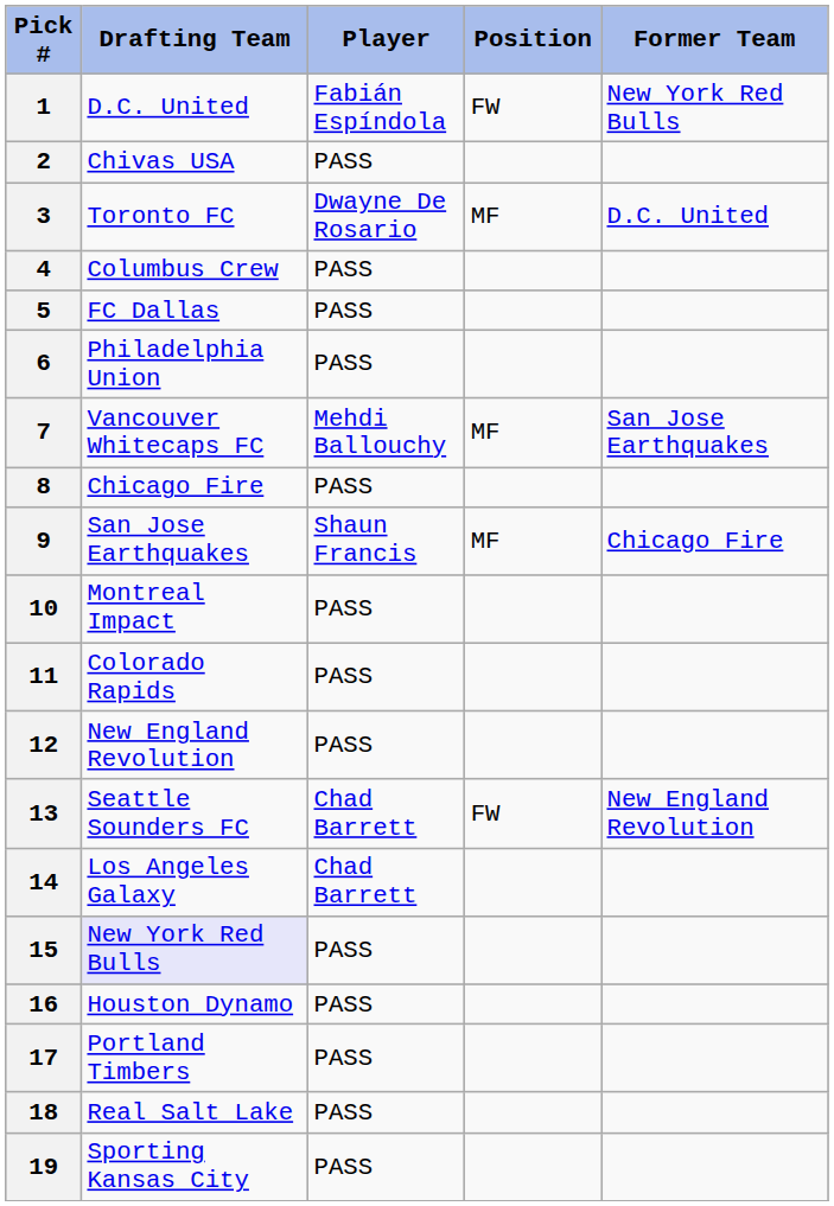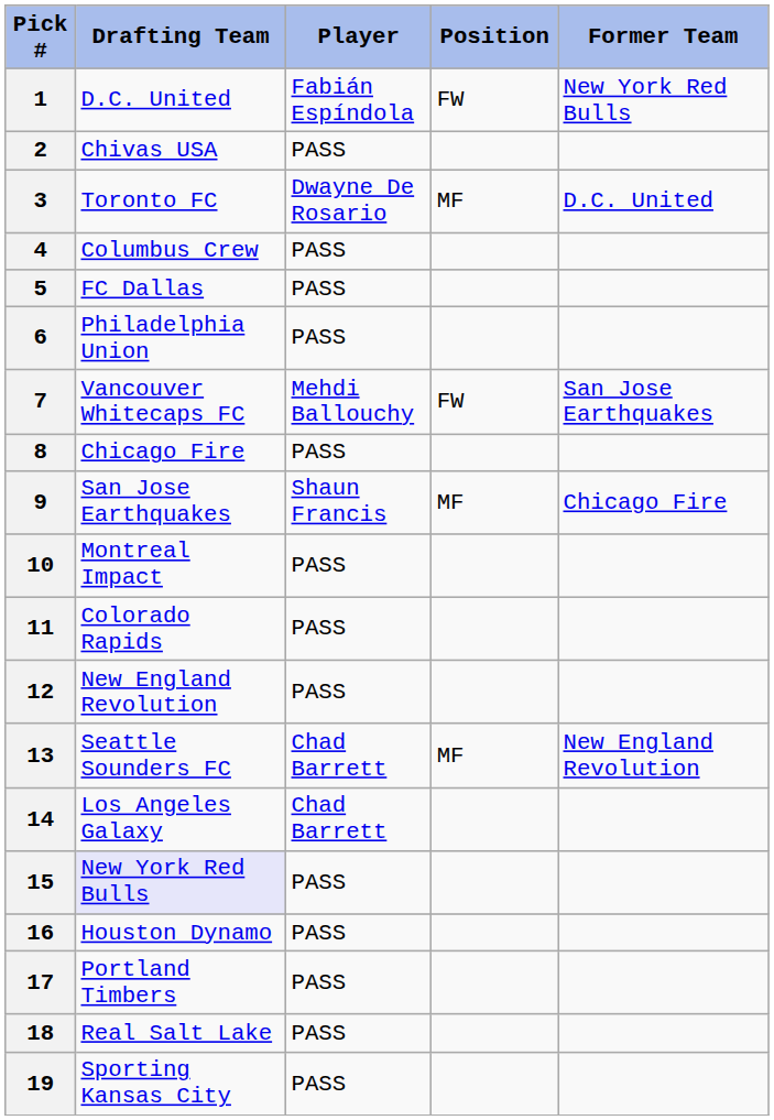 <table class="wikitable sortable" style="width: 70%">
 <tr>
 <th style="background:#A8BDEC;" width=6%>Pick #</th>
 <th width=25% style="background:#A8BDEC;">Drafting Team</th>
 <th width=15% style="background:#A8BDEC;">Player</th>
 <th width=8% style="background:#A8BDEC;">Position</th>
 <th width=25% style="background:#A8BDEC;">Former Team</th>
 </tr>
 <tr>
 <th>1</th>
 <td><a href='#'>D.C. United</a></td>
 <td><a href='#'>Fabián Espíndola</a></td>
 <td>FW</td>
 <td><a href='#'>New York Red Bulls</a></td>
 </tr>
 <tr>
 <th>2</th>
 <td><a href='#'>Chivas USA</a></td>
 <td>PASS</td>
 <td></td>
 <td></td>
 </tr>
 <tr>
 <th>3</th>
 <td><a href='#'>Toronto FC</a></td>
 <td><a href='#'>Dwayne De Rosario</a></td>
 <td>MF</td>
 <td><a href='#'>D.C. United</a></td>
 </tr>
 <tr>
 <th>4</th>
 <td><a href='#'>Columbus Crew</a></td>
 <td>PASS</td>
 <td></td>
 <td></td>
 </tr>
 <tr>
 <th>5</th>
 <td><a href='#'>FC Dallas</a></td>
 <td>PASS</td>
 <td></td>
 <td></td>
 </tr>
 <tr>
 <th>6</th>
 <td><a href='#'>Philadelphia Union</a></td>
 <td>PASS</td>
 <td></td>
 <td></td>
 </tr>
 <tr>
 <th>7</th>
 <td><a href='#'>Vancouver Whitecaps FC</a></td>
 <td><a href='#'>Mehdi Ballouchy</a></td>
-<td>MF</td>
+<td>FW</td>
 <td><a href='#'>San Jose Earthquakes</a></td>
 </tr>
 <tr>
 <th>8</th>
 <td><a href='#'>Chicago Fire</a></td>
 <td>PASS</td>
 <td></td>
 <td></td>
 </tr>
 <tr>
 <th>9</th>
 <td><a href='#'>San Jose Earthquakes</a></td>
 <td><a href='#'>Shaun Francis</a></td>
 <td>MF</td>
 <td><a href='#'>Chicago Fire</a></td>
 </tr>
 <tr>
 <th>10</th>
 <td><a href='#'>Montreal Impact</a></td>
 <td>PASS</td>
 <td></td>
 <td></td>
 </tr>
 <tr>
 <th>11</th>
 <td><a href='#'>Colorado Rapids</a></td>
 <td>PASS</td>
 <td></td>
 <td></td>
 </tr>
 <tr>
 <th>12</th>
 <td><a href='#'>New England Revolution</a></td>
 <td>PASS</td>
 <td></td>
 <td></td>
 </tr>
 <tr>
 <th>13</th>
 <td><a href='#'>Seattle Sounders FC</a></td>
 <td><a href='#'>Chad Barrett</a></td>
-<td>FW</td>
+<td>MF</td>
 <td><a href='#'>New England Revolution</a></td>
 </tr>
 <tr>
 <th>14</th>
 <td><a href='#'>Los Angeles Galaxy</a></td>
 <td><a href='#'>Chad Barrett</a></td>
 <td></td>
 <td></td>
 </tr>
 <tr>
 <th>15</th>
 <td style="background: lavender;"><a href='#'>New York Red Bulls</a></td>
 <td>PASS</td>
 <td></td>
 <td></td>
 </tr>
 <tr>
 <th>16</th>
 <td><a href='#'>Houston Dynamo</a></td>
 <td>PASS</td>
 <td></td>
 <td></td>
 </tr>
 <tr>
 <th>17</th>
 <td><a href='#'>Portland Timbers</a></td>
 <td>PASS</td>
 <td></td>
 <td></td>
 </tr>
 <tr>
 <th>18</th>
 <td><a href='#'>Real Salt Lake</a></td>
 <td>PASS</td>
 <td></td>
 <td></td>
 </tr>
 <tr>
 <th>19</th>
 <td><a href='#'>Sporting Kansas City</a></td>
 <td>PASS</td>
 <td></td>
 <td></td>
 </tr>
 <tr>
 </tr>
 </table>
